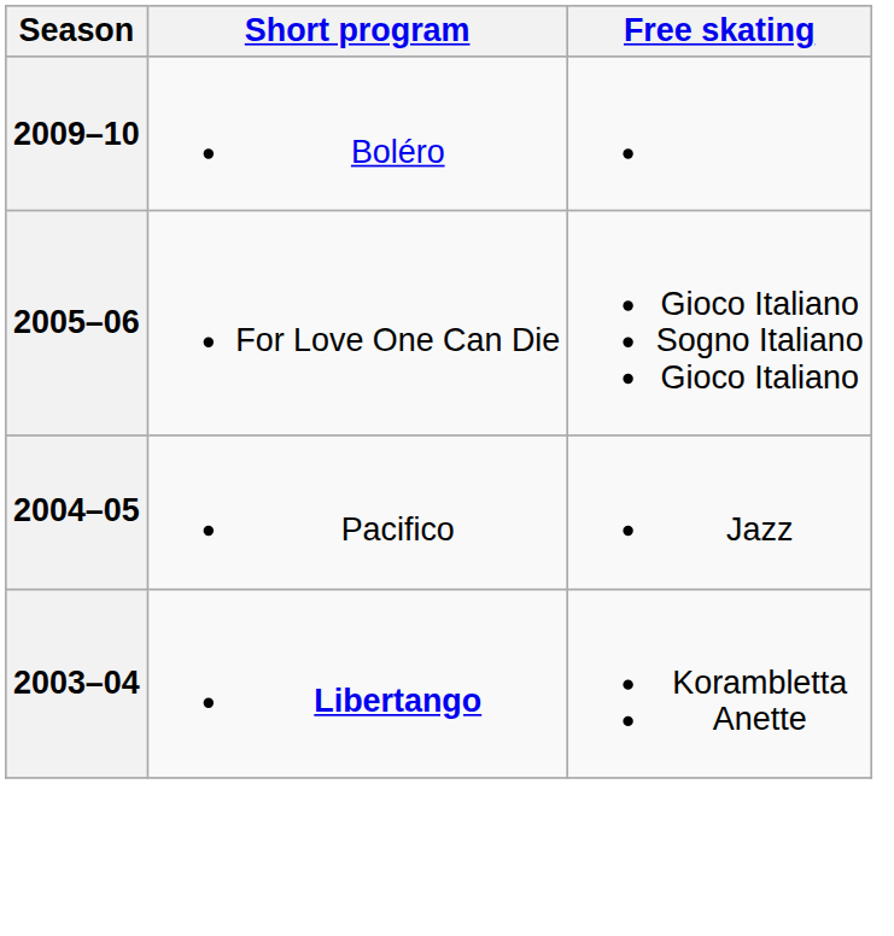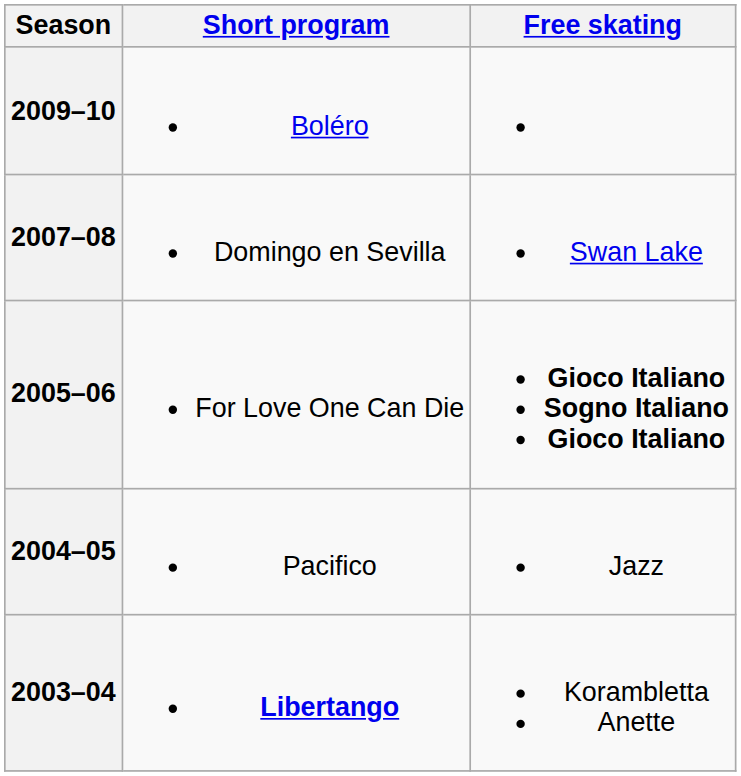 <table class=wikitable style=text-align:center>
 <tr>
 <th>Season</th>
 <th><a href='#'>Short program</a></th>
 <th><a href='#'>Free skating</a></th>
 </tr>
 <tr>
 <th>2009–10</th>
 <td><br><ul><li><a href='#'>Boléro</a> <br></li></ul></td>
 <td><br><ul><li></li></ul></td>
 </tr>
 <tr>
+<th>2007–08 <br> </th>
+<td><br><ul><li>Domingo en Sevilla</li></ul></td>
+<td><br><ul><li><a href='#'>Swan Lake</a> <br></li></ul></td>
+</tr>
+<tr>
 <th>2005–06 <br> </th>
 <td><br><ul><li>For Love One Can Die <br></li></ul></td>
-<td><br><ul><li>Gioco Italiano <br></li><li>Sogno Italiano <br></li><li>Gioco Italiano <br></li></ul></td>
+<td><strong><br><ul><li>Gioco Italiano <br></li><li>Sogno Italiano <br></li><li>Gioco Italiano <br></li></ul></strong></td>
 </tr>
 <tr>
 <th>2004–05 <br> </th>
 <td><br><ul><li>Pacifico <br></li></ul></td>
 <td><br><ul><li>Jazz <br></li></ul></td>
 </tr>
 <tr>
 <th>2003–04 <br> </th>
 <td><strong><br><ul><li><a href='#'>Libertango</a> <br></li></ul></strong></td>
 <td><br><ul><li>Korambletta <br></li><li>Anette <br></li></ul></td>
 </tr>
 </table>
